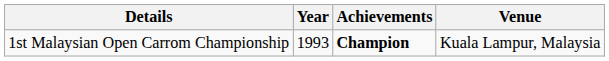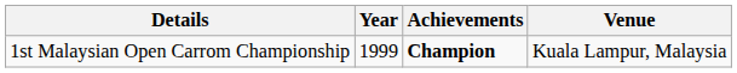 <table class="wikitable">
 <tr>
 <th>Details</th>
 <th>Year</th>
 <th>Achievements</th>
 <th>Venue</th>
 </tr>
 <tr>
 <td>1st Malaysian Open Carrom Championship</td>
-<td>1993</td>
+<td>1999</td>
 <td><strong>Champion</strong></td>
 <td>Kuala Lampur, Malaysia</td>
 </tr>
 </table>
